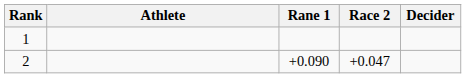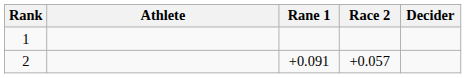 <table class=wikitable style="text-align:center">
 <tr>
 <th width=40>Rank</th>
 <th width=250>Athlete</th>
 <th width=60>Rane 1</th>
 <th width=60>Race 2</th>
 <th width=60>Decider</th>
 </tr>
 <tr>
 <td>1</td>
 <td align=left></td>
 <td></td>
 <td></td>
 <td></td>
 </tr>
 <tr>
 <td>2</td>
 <td align=left></td>
-<td>+0.090</td>
-<td>+0.047</td>
+<td>+0.091</td>
+<td>+0.057</td>
 <td></td>
 </tr>
 </table>
